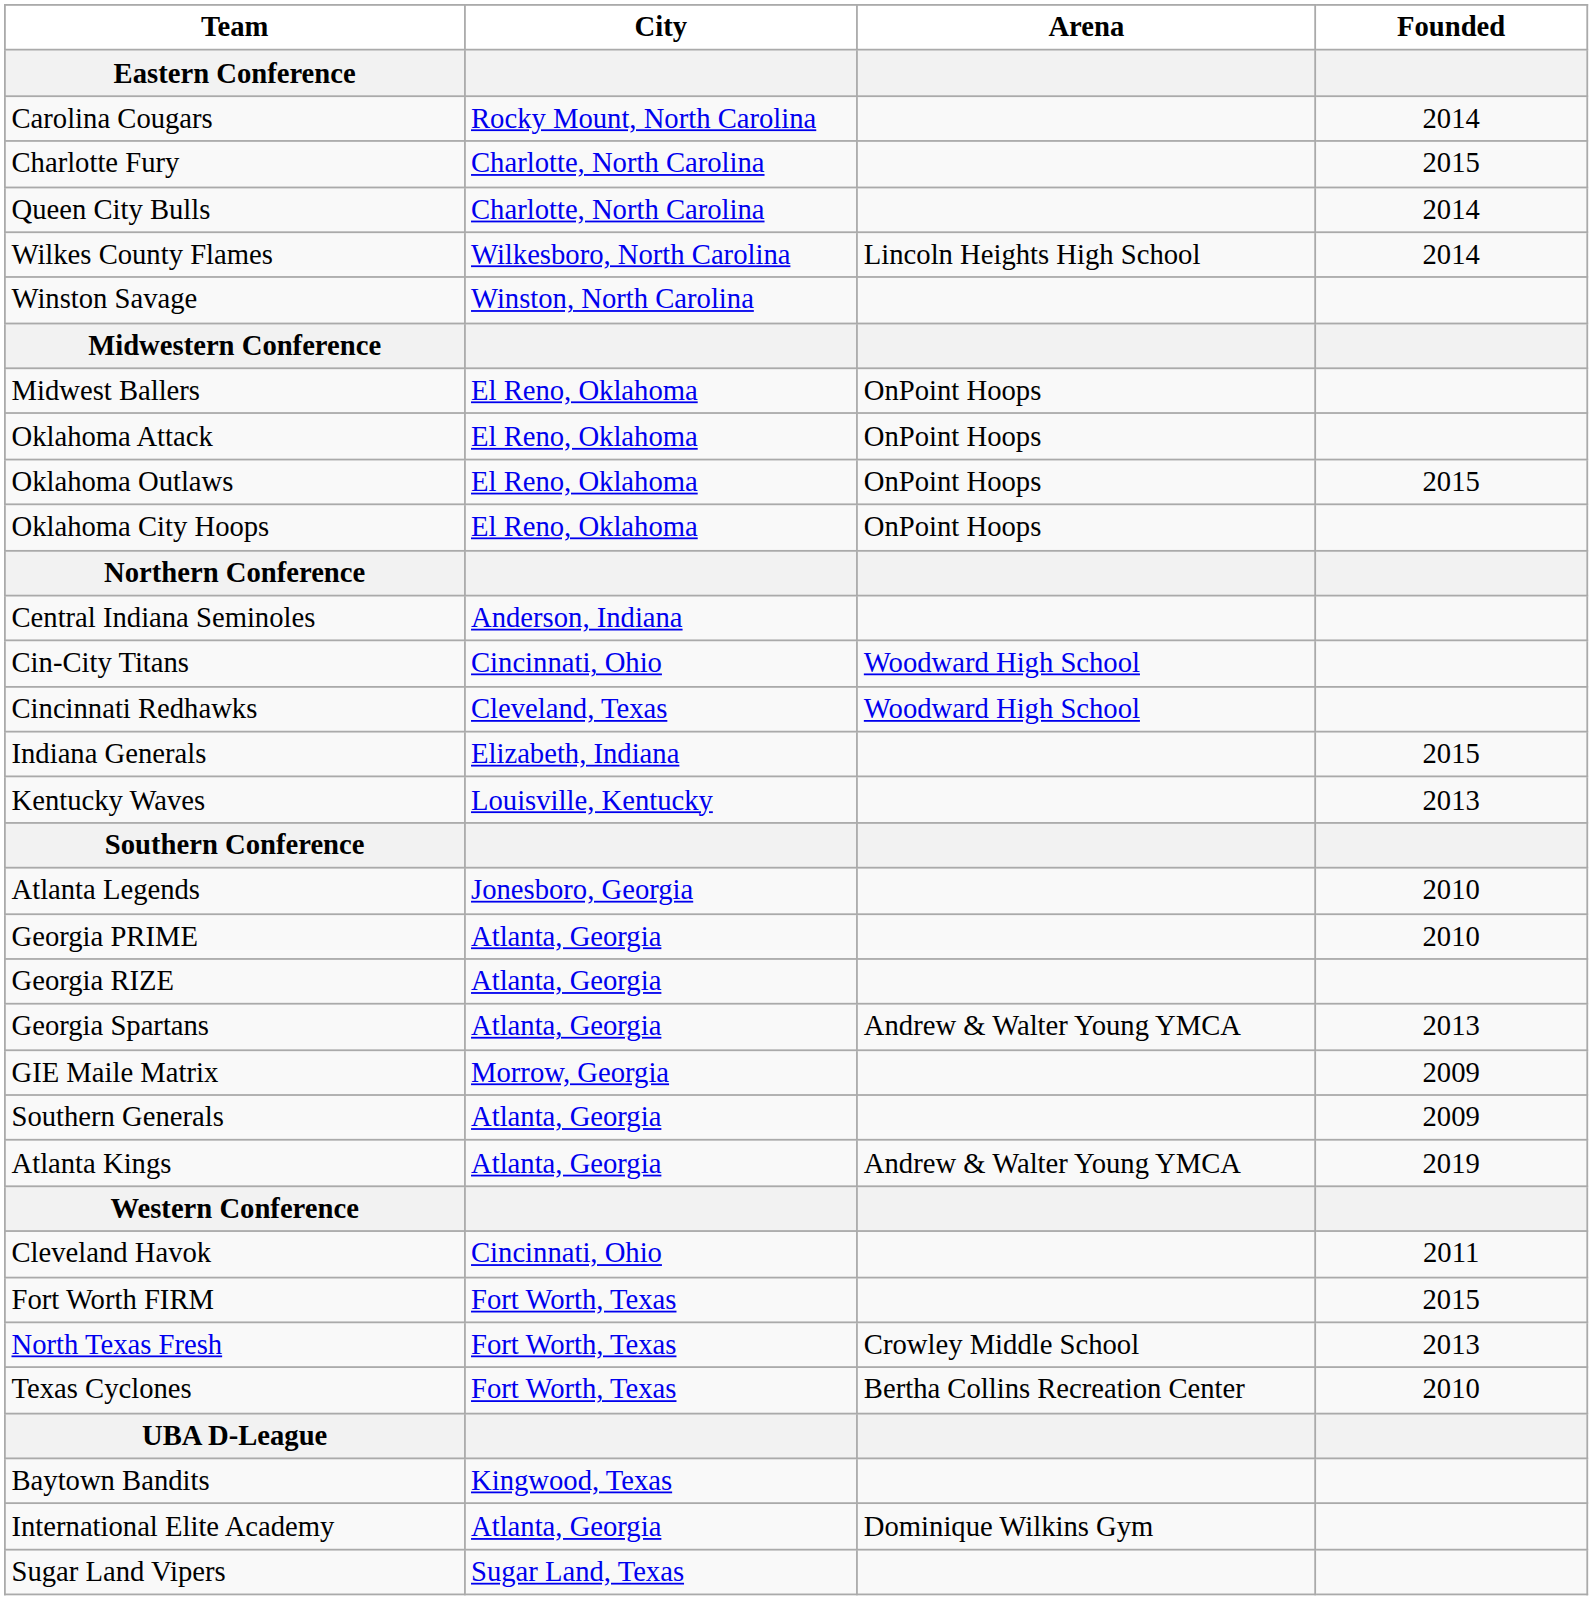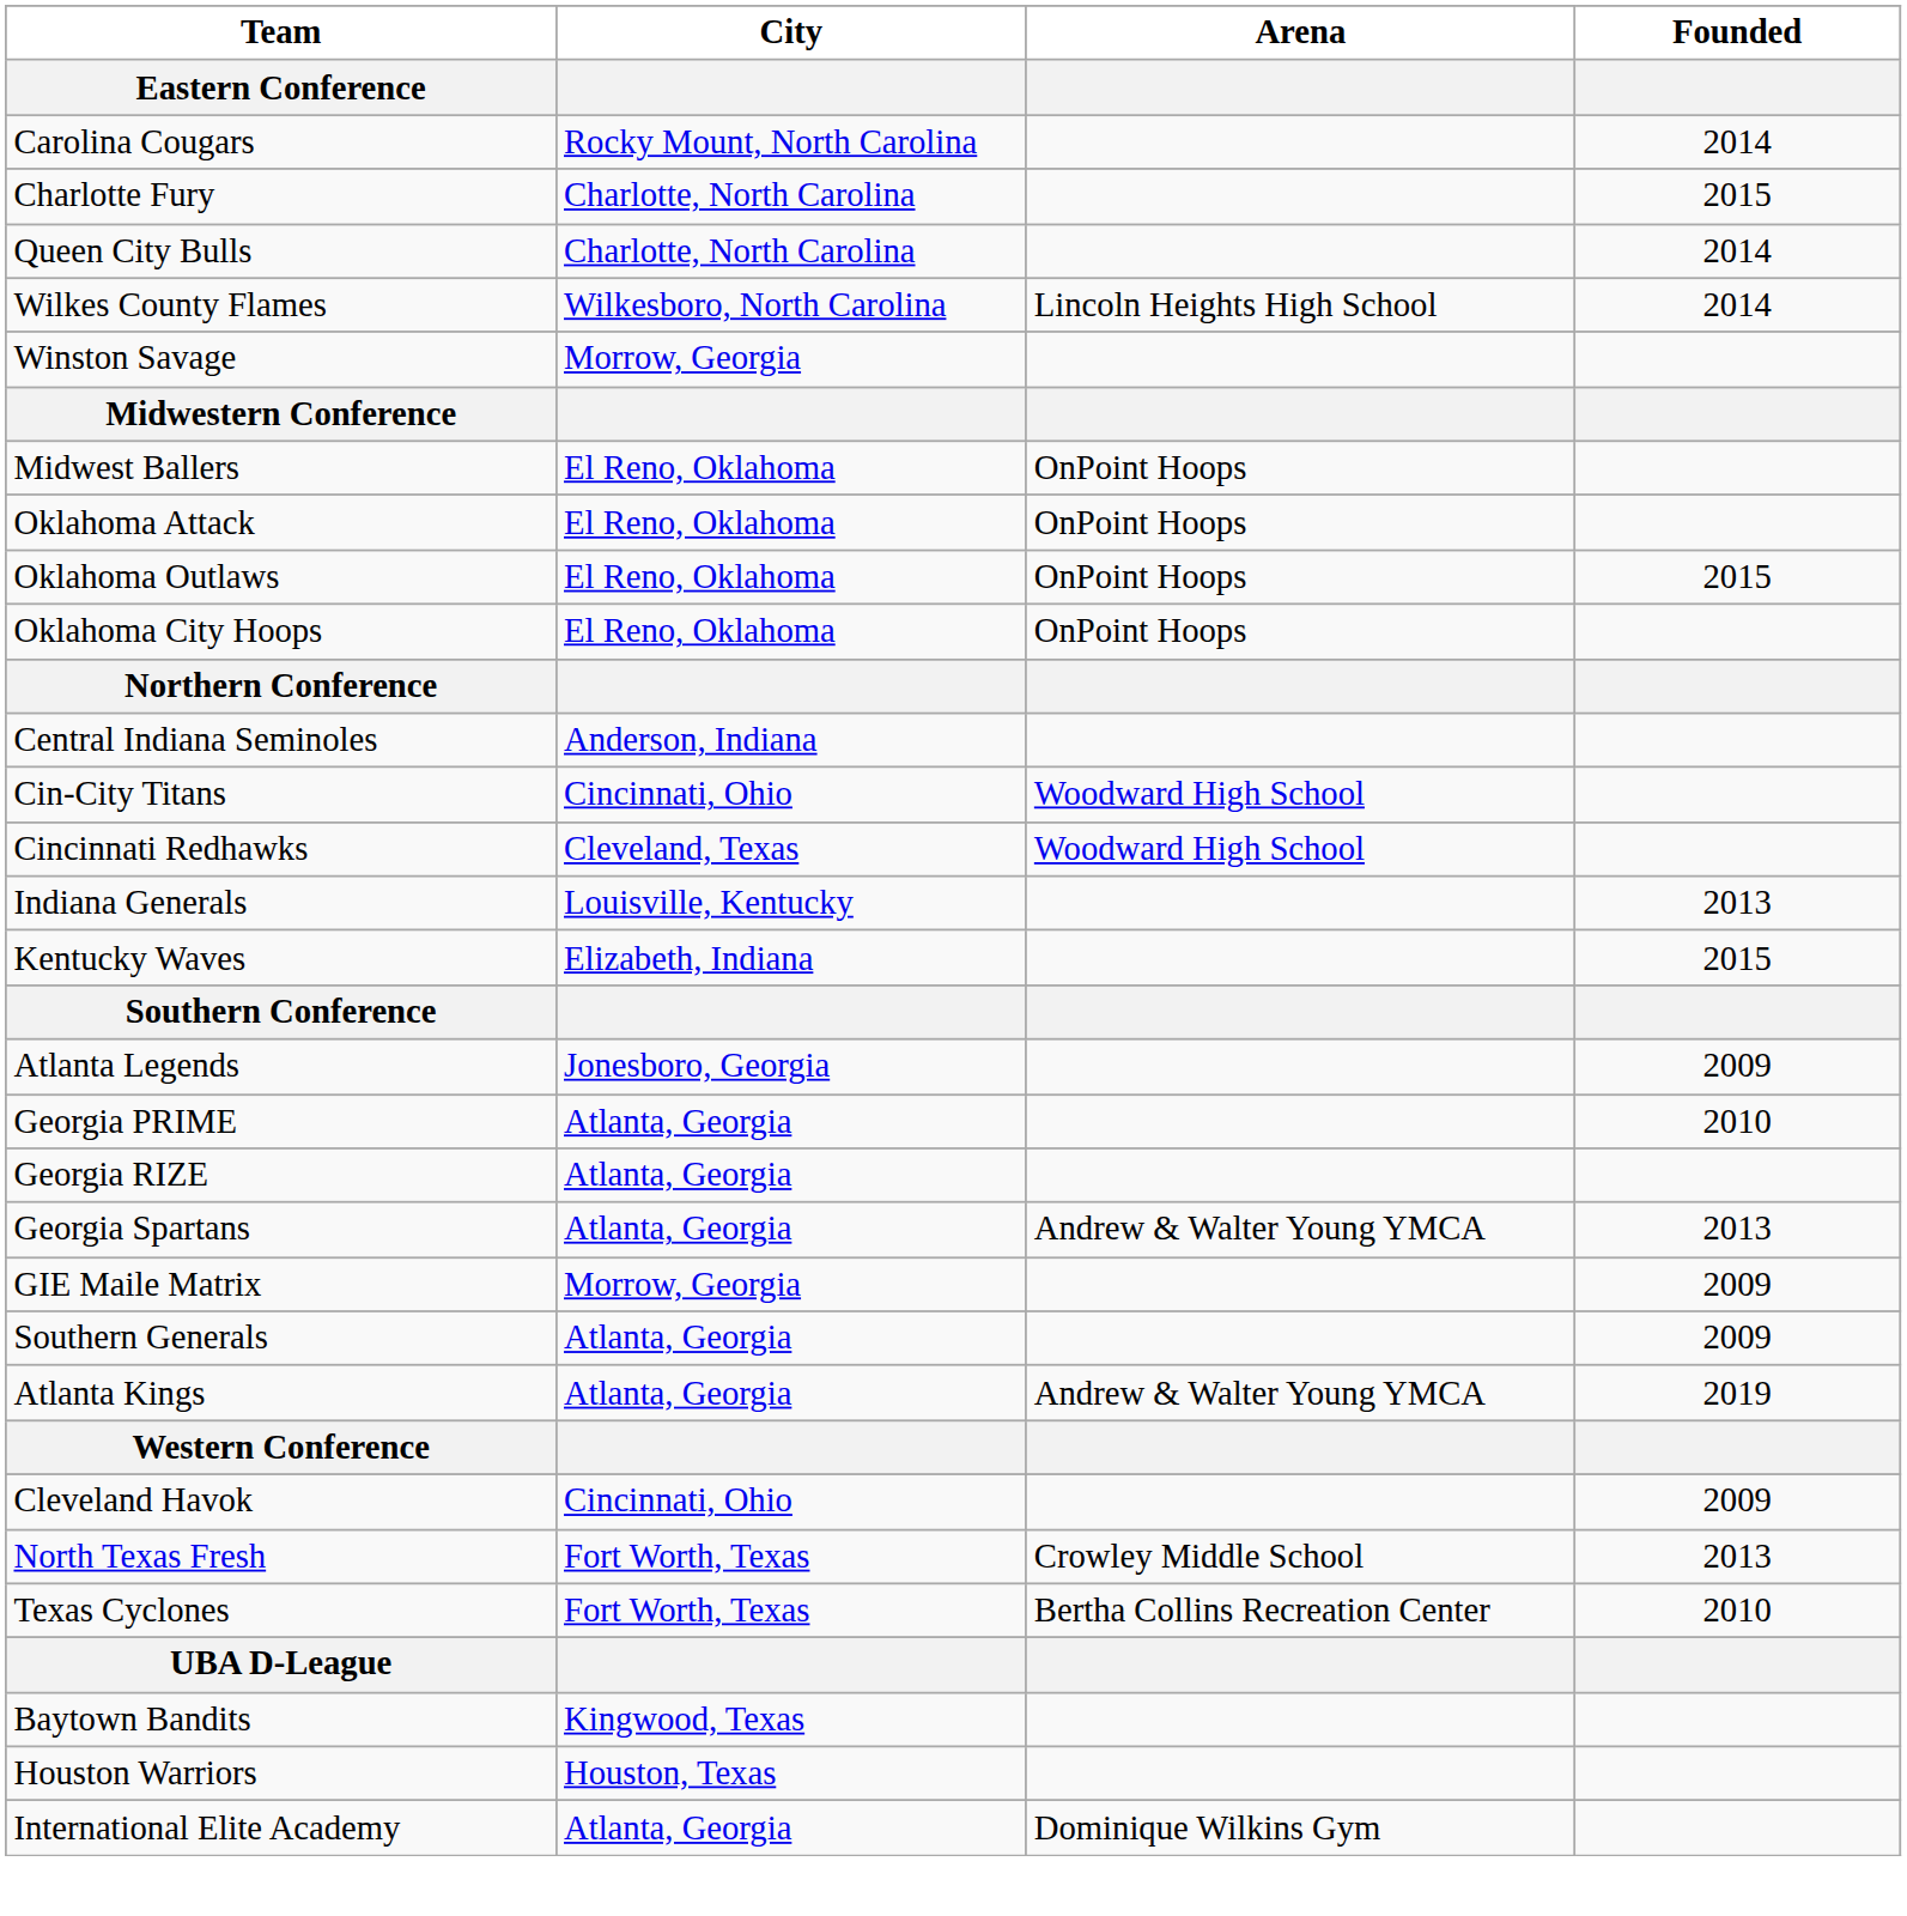 <table class="wikitable sortable" style="width:70%; text-align:left">
 <tr>
 <th scope="col" style="width:10%; background:white">Team</th>
 <th scope="col" style="width:8%; background:white">City</th>
 <th scope="col" style="width:10%; background:white">Arena</th>
 <th scope="col" style="width:5%; background:white">Founded</th>
 </tr>
 <tr>
 <th>Eastern Conference</th>
 <th></th>
 <th></th>
 <th></th>
 </tr>
 <tr>
 <td>Carolina Cougars</td>
 <td><a href='#'>Rocky Mount, North Carolina</a></td>
 <td></td>
 <td align="center">2014</td>
 </tr>
 <tr>
 <td>Charlotte Fury</td>
 <td><a href='#'>Charlotte, North Carolina</a></td>
 <td></td>
 <td align="center">2015</td>
 </tr>
 <tr>
 <td>Queen City Bulls</td>
 <td><a href='#'>Charlotte, North Carolina</a></td>
 <td></td>
 <td align="center">2014</td>
 </tr>
 <tr>
 <td>Wilkes County Flames</td>
 <td><a href='#'>Wilkesboro, North Carolina</a></td>
 <td>Lincoln Heights High School</td>
 <td align="center">2014</td>
 </tr>
 <tr>
 <td>Winston Savage</td>
-<td><a href='#'>Winston, North Carolina</a></td>
+<td><a href='#'>Morrow, Georgia</a></td>
 <td></td>
 <td></td>
 </tr>
 <tr>
 <th>Midwestern Conference</th>
 <th></th>
 <th></th>
 <th></th>
 </tr>
 <tr>
 <td>Midwest Ballers</td>
 <td><a href='#'>El Reno, Oklahoma</a></td>
 <td>OnPoint Hoops</td>
 <td></td>
 </tr>
 <tr>
 <td>Oklahoma Attack</td>
 <td><a href='#'>El Reno, Oklahoma</a></td>
 <td>OnPoint Hoops</td>
 <td></td>
 </tr>
 <tr>
 <td>Oklahoma Outlaws</td>
 <td><a href='#'>El Reno, Oklahoma</a></td>
 <td>OnPoint Hoops</td>
 <td align="center">2015</td>
 </tr>
 <tr>
 <td>Oklahoma City Hoops</td>
 <td><a href='#'>El Reno, Oklahoma</a></td>
 <td>OnPoint Hoops</td>
 <td></td>
 </tr>
 <tr>
 <th>Northern Conference</th>
 <th></th>
 <th></th>
 <th></th>
 </tr>
 <tr>
 <td>Central Indiana Seminoles</td>
 <td><a href='#'>Anderson, Indiana</a></td>
 <td></td>
 <td></td>
 </tr>
 <tr>
 <td>Cin-City Titans</td>
 <td><a href='#'>Cincinnati, Ohio</a></td>
 <td><a href='#'>Woodward High School</a></td>
 <td></td>
 </tr>
 <tr>
 <td>Cincinnati Redhawks</td>
 <td><a href='#'>Cleveland, Texas</a></td>
 <td><a href='#'>Woodward High School</a></td>
 <td></td>
 </tr>
 <tr>
 <td>Indiana Generals</td>
-<td><a href='#'>Elizabeth, Indiana</a></td>
+<td><a href='#'>Louisville, Kentucky</a></td>
 <td></td>
-<td align=center>2015</td>
+<td align=center>2013</td>
 </tr>
 <tr>
 <td>Kentucky Waves</td>
-<td><a href='#'>Louisville, Kentucky</a></td>
+<td><a href='#'>Elizabeth, Indiana</a></td>
 <td></td>
-<td align="center">2013</td>
+<td align="center">2015</td>
 </tr>
 <tr>
 <th>Southern Conference</th>
 <th></th>
 <th></th>
 <th></th>
 </tr>
 <tr>
 <td>Atlanta Legends</td>
 <td><a href='#'>Jonesboro, Georgia</a></td>
 <td></td>
-<td align="center">2010</td>
+<td align="center">2009</td>
 </tr>
 <tr>
 <td>Georgia PRIME</td>
 <td><a href='#'>Atlanta, Georgia</a></td>
 <td></td>
 <td align="center">2010</td>
 </tr>
 <tr>
 <td>Georgia RIZE</td>
 <td><a href='#'>Atlanta, Georgia</a></td>
 <td></td>
 <td></td>
 </tr>
 <tr>
 <td>Georgia Spartans</td>
 <td><a href='#'>Atlanta, Georgia</a></td>
 <td>Andrew & Walter Young YMCA</td>
 <td align="center">2013</td>
 </tr>
 <tr>
 <td>GIE Maile Matrix</td>
 <td><a href='#'>Morrow, Georgia</a></td>
 <td></td>
 <td align="center">2009</td>
 </tr>
 <tr>
 <td>Southern Generals</td>
 <td><a href='#'>Atlanta, Georgia</a></td>
 <td></td>
 <td align="center">2009</td>
 </tr>
 <tr>
 <td>Atlanta Kings</td>
 <td><a href='#'>Atlanta, Georgia</a></td>
 <td>Andrew & Walter Young YMCA</td>
 <td align="center">2019</td>
 </tr>
 <tr>
 <th>Western Conference</th>
 <th></th>
 <th></th>
 <th></th>
 </tr>
 <tr>
 <td>Cleveland Havok</td>
 <td><a href='#'>Cincinnati, Ohio</a></td>
 <td></td>
-<td align="center">2011</td>
-</tr>
-<tr>
-<td>Fort Worth FIRM</td>
-<td><a href='#'>Fort Worth, Texas</a></td>
-<td></td>
-<td align="center">2015</td>
+<td align="center">2009</td>
 </tr>
 <tr>
 <td><a href='#'>North Texas Fresh</a></td>
 <td><a href='#'>Fort Worth, Texas</a></td>
 <td>Crowley Middle School</td>
 <td align="center">2013</td>
 </tr>
 <tr>
 <td>Texas Cyclones</td>
 <td><a href='#'>Fort Worth, Texas</a></td>
 <td>Bertha Collins Recreation Center</td>
 <td align="center">2010</td>
 </tr>
 <tr>
 <th>UBA D-League</th>
 <th></th>
 <th></th>
 <th></th>
 </tr>
 <tr>
 <td>Baytown Bandits</td>
 <td><a href='#'>Kingwood, Texas</a></td>
 <td></td>
 <td></td>
 </tr>
 <tr>
+<td>Houston Warriors</td>
+<td><a href='#'>Houston, Texas</a></td>
+<td></td>
+<td></td>
+</tr>
+<tr>
 <td>International Elite Academy</td>
 <td><a href='#'>Atlanta, Georgia</a></td>
 <td>Dominique Wilkins Gym</td>
 <td></td>
 </tr>
-<tr>
-<td>Sugar Land Vipers</td>
-<td><a href='#'>Sugar Land, Texas</a></td>
-<td></td>
-<td></td>
-</tr>
 </table>
